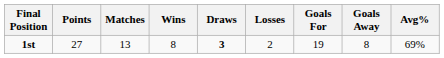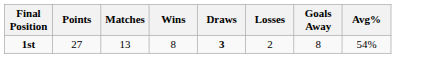 <table class="wikitable" style="font-size: 95%; text-align: center;">
 <tr>
 <th width=60>Final Position</th>
 <th width=60>Points</th>
 <th width=60>Matches</th>
 <th width=60>Wins</th>
 <th width=60>Draws</th>
 <th width=60>Losses</th>
-<th width=60>Goals For</th>
 <th width=60>Goals Away</th>
 <th width=60>Avg%</th>
 </tr>
 <tr>
 <td><strong>1st</strong></td>
 <td>27</td>
 <td>13</td>
 <td>8</td>
 <td><strong>3</strong></td>
 <td>2</td>
-<td>19</td>
 <td>8</td>
-<td>69%</td>
+<td>54%</td>
 </tr>
 </table>
